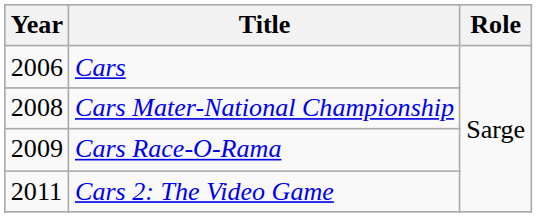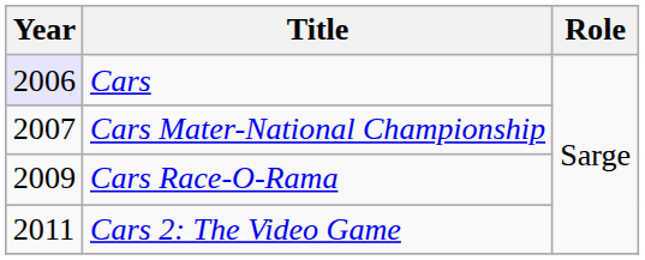 <table class="wikitable sortable plainrowheaders">
 <tr>
 <th scope="col">Year</th>
 <th scope="col">Title</th>
 <th scope="col">Role</th>
 </tr>
 <tr>
-<td>2006</td>
+<td style="background: lavender;">2006</td>
 <td><em><a href='#'>Cars</a></em></td>
 <td rowspan="4">Sarge</td>
 </tr>
 <tr>
-<td>2008</td>
+<td>2007</td>
 <td><em><a href='#'>Cars Mater-National Championship</a></em></td>
 </tr>
 <tr>
 <td>2009</td>
 <td><em><a href='#'>Cars Race-O-Rama</a></em></td>
 </tr>
 <tr>
 <td>2011</td>
 <td><em><a href='#'>Cars 2: The Video Game</a></em></td>
 </tr>
 </table>
